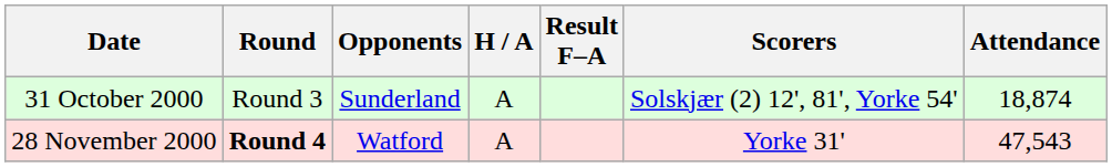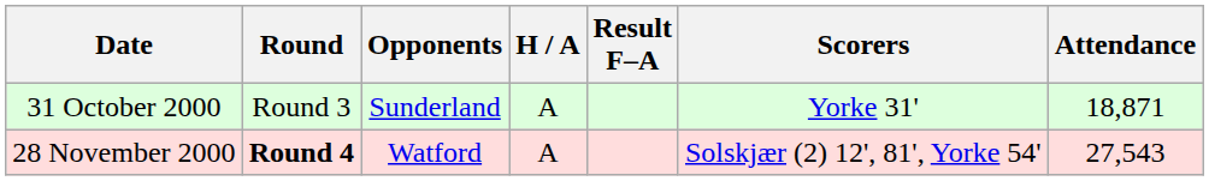 <table class="wikitable" style="text-align:center">
 <tr>
 <th>Date</th>
 <th>Round</th>
 <th>Opponents</th>
 <th>H / A</th>
 <th>Result<br>F–A</th>
 <th>Scorers</th>
 <th>Attendance</th>
 </tr>
 <tr bgcolor="#ddffdd">
 <td>31 October 2000</td>
 <td>Round 3</td>
 <td><a href='#'>Sunderland</a></td>
 <td>A</td>
 <td></td>
-<td><a href='#'>Solskjær</a> (2) 12', 81', <a href='#'>Yorke</a> 54'</td>
-<td>18,874</td>
+<td><a href='#'>Yorke</a> 31'</td>
+<td>18,871</td>
 </tr>
 <tr bgcolor="#ffdddd">
 <td>28 November 2000</td>
 <td><strong>Round 4</strong></td>
 <td><a href='#'>Watford</a></td>
 <td>A</td>
 <td><br> </td>
-<td><a href='#'>Yorke</a> 31'</td>
-<td>47,543</td>
+<td><a href='#'>Solskjær</a> (2) 12', 81', <a href='#'>Yorke</a> 54'</td>
+<td>27,543</td>
 </tr>
 </table>
